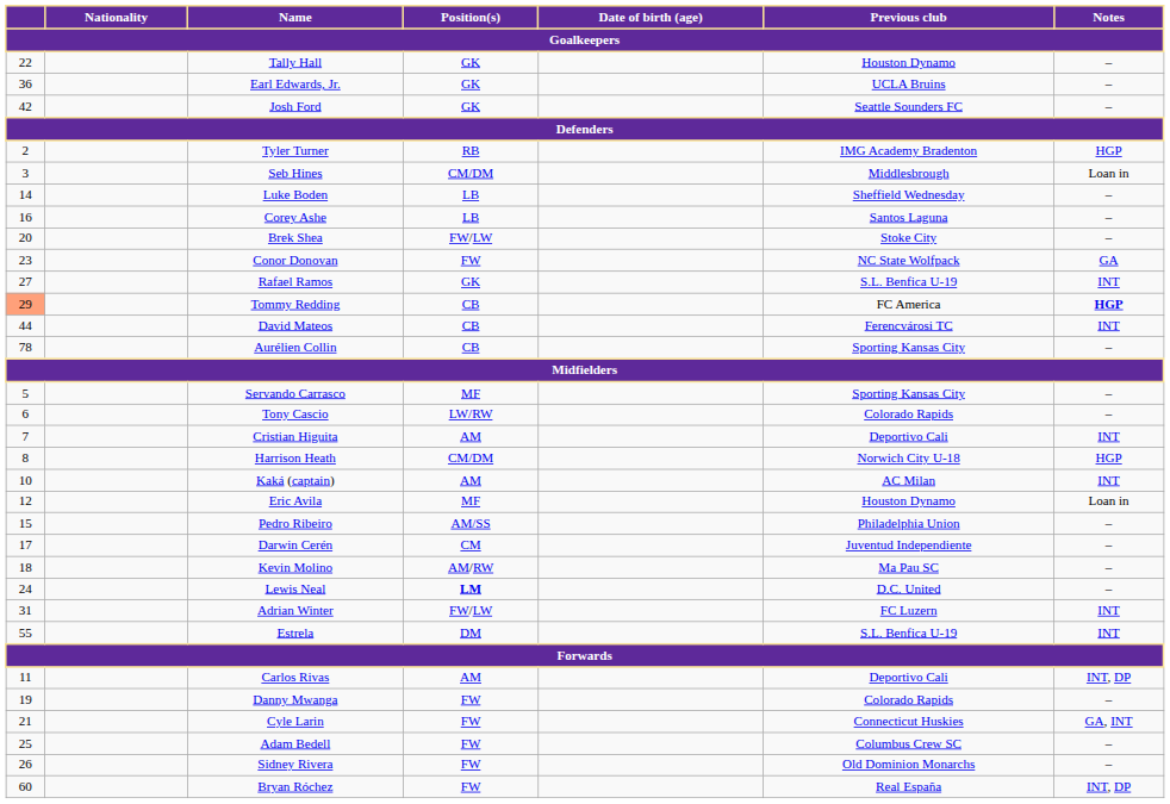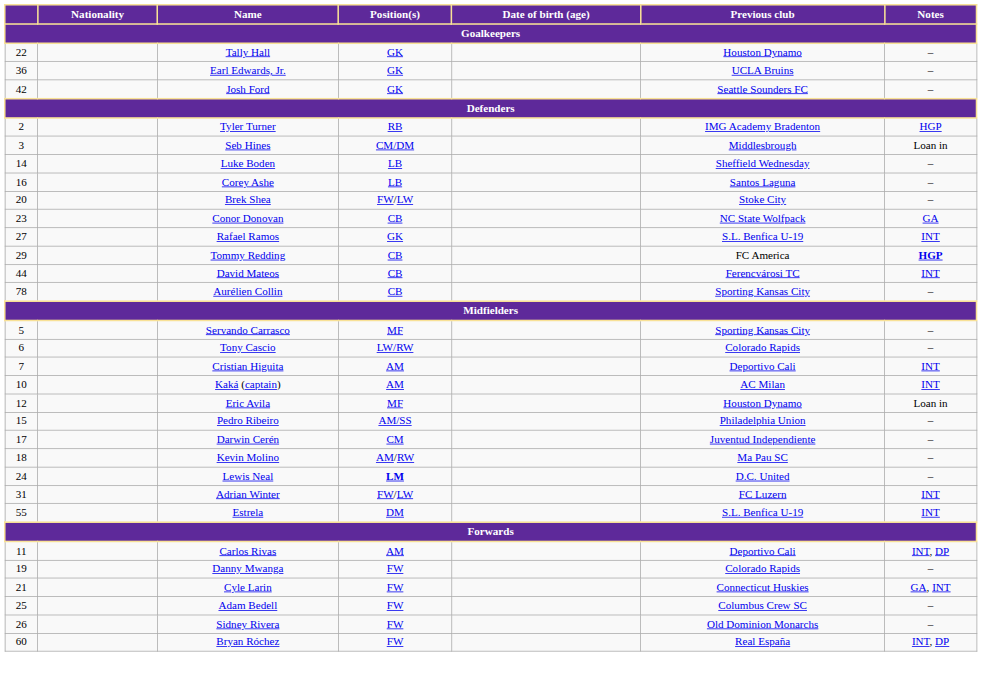 <table class="wikitable" style="text-align:center; font-size:90%; width:100%;">
 <tr>
 <th style="background:#5E299A; color:white; border:2px solid #F8E196; text-align:center;"></th>
 <th style="background:#5E299A; color:white; border:2px solid #F8E196; text-align:center;">Nationality</th>
 <th style="background:#5E299A; color:white; border:2px solid #F8E196; text-align:center;">Name</th>
 <th style="background:#5E299A; color:white; border:2px solid #F8E196; text-align:center;">Position(s)</th>
 <th style="background:#5E299A; color:white; border:2px solid #F8E196; text-align:center;">Date of birth (age)</th>
 <th style="background:#5E299A; color:white; border:2px solid #F8E196; text-align:center;">Previous club</th>
 <th style="background:#5E299A; color:white; border:2px solid #F8E196; text-align:center;">Notes</th>
 </tr>
 <tr>
 <th colspan="7" style="text-align:center; background:#5E299A; color:white; border:2px solid #F8E196;">Goalkeepers</th>
 </tr>
 <tr>
 <td>22</td>
 <td></td>
 <td><a href='#'>Tally Hall</a></td>
 <td><a href='#'>GK</a></td>
 <td></td>
 <td> <a href='#'>Houston Dynamo</a></td>
 <td>–</td>
 </tr>
 <tr>
 <td>36</td>
 <td></td>
 <td><a href='#'>Earl Edwards, Jr.</a></td>
 <td><a href='#'>GK</a></td>
 <td></td>
 <td> <a href='#'>UCLA Bruins</a></td>
 <td>–</td>
 </tr>
 <tr>
 <td>42</td>
 <td></td>
 <td><a href='#'>Josh Ford</a></td>
 <td><a href='#'>GK</a></td>
 <td></td>
 <td> <a href='#'>Seattle Sounders FC</a></td>
 <td>–</td>
 </tr>
 <tr>
 <th colspan="7" style="text-align:center; background:#5E299A; color:white; border:2px solid #F8E196;">Defenders</th>
 </tr>
 <tr>
 <td>2</td>
 <td></td>
 <td><a href='#'>Tyler Turner</a></td>
 <td><a href='#'>RB</a></td>
 <td></td>
 <td> <a href='#'>IMG Academy Bradenton</a></td>
 <td><a href='#'>HGP</a></td>
 </tr>
 <tr>
 <td>3</td>
 <td></td>
 <td><a href='#'>Seb Hines</a></td>
 <td><a href='#'>CM/DM</a></td>
 <td></td>
 <td> <a href='#'>Middlesbrough</a></td>
 <td>Loan in</td>
 </tr>
 <tr>
 <td>14</td>
 <td></td>
 <td><a href='#'>Luke Boden</a></td>
 <td><a href='#'>LB</a></td>
 <td></td>
 <td> <a href='#'>Sheffield Wednesday</a></td>
 <td>–</td>
 </tr>
 <tr>
 <td>16</td>
 <td></td>
 <td><a href='#'>Corey Ashe</a></td>
 <td><a href='#'>LB</a></td>
 <td></td>
 <td> <a href='#'>Santos Laguna</a></td>
 <td>–</td>
 </tr>
 <tr>
 <td>20</td>
 <td></td>
 <td><a href='#'>Brek Shea</a></td>
 <td><a href='#'>FW</a>/<a href='#'>LW</a></td>
 <td></td>
 <td> <a href='#'>Stoke City</a></td>
 <td>–</td>
 </tr>
 <tr>
 <td>23</td>
 <td></td>
 <td><a href='#'>Conor Donovan</a></td>
-<td><a href='#'>FW</a></td>
+<td><a href='#'>CB</a></td>
 <td></td>
 <td> <a href='#'>NC State Wolfpack</a></td>
 <td><a href='#'>GA</a></td>
 </tr>
 <tr>
 <td>27</td>
 <td></td>
 <td><a href='#'>Rafael Ramos</a></td>
 <td><a href='#'>GK</a></td>
 <td></td>
 <td> <a href='#'>S.L. Benfica U-19</a></td>
 <td><a href='#'>INT</a></td>
 </tr>
 <tr>
-<td style="background: lightsalmon;">29</td>
+<td>29</td>
 <td></td>
 <td><a href='#'>Tommy Redding</a></td>
 <td><a href='#'>CB</a></td>
 <td></td>
 <td> FC America</td>
 <td><strong><a href='#'>HGP</a></strong></td>
 </tr>
 <tr>
 <td>44</td>
 <td></td>
 <td><a href='#'>David Mateos</a></td>
 <td><a href='#'>CB</a></td>
 <td></td>
 <td> <a href='#'>Ferencvárosi TC</a></td>
 <td><a href='#'>INT</a></td>
 </tr>
 <tr>
 <td>78</td>
 <td></td>
 <td><a href='#'>Aurélien Collin</a></td>
 <td><a href='#'>CB</a></td>
 <td></td>
 <td> <a href='#'>Sporting Kansas City</a></td>
 <td>–</td>
 </tr>
 <tr>
 <th colspan="7" style="text-align:center; background:#5E299A; color:white; border:2px solid #F8E196;">Midfielders</th>
 </tr>
 <tr>
 <td>5</td>
 <td></td>
 <td><a href='#'>Servando Carrasco</a></td>
 <td><a href='#'>MF</a></td>
 <td></td>
 <td> <a href='#'>Sporting Kansas City</a></td>
 <td>–</td>
 </tr>
 <tr>
 <td>6</td>
 <td></td>
 <td><a href='#'>Tony Cascio</a></td>
 <td><a href='#'>LW/RW</a></td>
 <td></td>
 <td> <a href='#'>Colorado Rapids</a></td>
 <td>–</td>
 </tr>
 <tr>
 <td>7</td>
 <td></td>
 <td><a href='#'>Cristian Higuita</a></td>
 <td><a href='#'>AM</a></td>
 <td></td>
 <td> <a href='#'>Deportivo Cali</a></td>
 <td><a href='#'>INT</a></td>
-</tr>
-<tr>
-<td>8</td>
-<td></td>
-<td><a href='#'>Harrison Heath</a></td>
-<td><a href='#'>CM/DM</a></td>
-<td></td>
-<td> <a href='#'>Norwich City U-18</a></td>
-<td><a href='#'>HGP</a></td>
 </tr>
 <tr>
 <td>10</td>
 <td></td>
 <td><a href='#'>Kaká</a> (<a href='#'>captain</a>)</td>
 <td><a href='#'>AM</a></td>
 <td></td>
 <td> <a href='#'>AC Milan</a></td>
 <td><a href='#'>INT</a></td>
 </tr>
 <tr>
 <td>12</td>
 <td></td>
 <td><a href='#'>Eric Avila</a></td>
 <td><a href='#'>MF</a></td>
 <td></td>
 <td> <a href='#'>Houston Dynamo</a></td>
 <td>Loan in</td>
 </tr>
 <tr>
 <td>15</td>
 <td></td>
 <td><a href='#'>Pedro Ribeiro</a></td>
 <td><a href='#'>AM/SS</a></td>
 <td></td>
 <td> <a href='#'>Philadelphia Union</a></td>
 <td>–</td>
 </tr>
 <tr>
 <td>17</td>
 <td></td>
 <td><a href='#'>Darwin Cerén</a></td>
 <td><a href='#'>CM</a></td>
 <td></td>
 <td> <a href='#'>Juventud Independiente</a></td>
 <td>–</td>
 </tr>
 <tr>
 <td>18</td>
 <td></td>
 <td><a href='#'>Kevin Molino</a></td>
 <td><a href='#'>AM</a>/<a href='#'>RW</a></td>
 <td></td>
 <td> <a href='#'>Ma Pau SC</a></td>
 <td>–</td>
 </tr>
 <tr>
 <td>24</td>
 <td></td>
 <td><a href='#'>Lewis Neal</a></td>
 <td><strong><a href='#'>LM</a></strong></td>
 <td></td>
 <td> <a href='#'>D.C. United</a></td>
 <td>–</td>
 </tr>
 <tr>
 <td>31</td>
 <td></td>
 <td><a href='#'>Adrian Winter</a></td>
 <td><a href='#'>FW</a>/<a href='#'>LW</a></td>
 <td></td>
 <td> <a href='#'>FC Luzern</a></td>
 <td><a href='#'>INT</a></td>
 </tr>
 <tr>
 <td>55</td>
 <td></td>
 <td><a href='#'>Estrela</a></td>
 <td><a href='#'>DM</a></td>
 <td></td>
 <td> <a href='#'>S.L. Benfica U-19</a></td>
 <td><a href='#'>INT</a></td>
 </tr>
 <tr>
 <th colspan="7" style="text-align:center; background:#5E299A; color:white; border:2px solid #F8E196;">Forwards</th>
 </tr>
 <tr>
 <td>11</td>
 <td></td>
 <td><a href='#'>Carlos Rivas</a></td>
 <td><a href='#'>AM</a></td>
 <td></td>
 <td> <a href='#'>Deportivo Cali</a></td>
 <td><a href='#'>INT</a>, <a href='#'>DP</a></td>
 </tr>
 <tr>
 <td>19</td>
 <td></td>
 <td><a href='#'>Danny Mwanga</a></td>
 <td><a href='#'>FW</a></td>
 <td></td>
 <td> <a href='#'>Colorado Rapids</a></td>
 <td>–</td>
 </tr>
 <tr>
 <td>21</td>
 <td></td>
 <td><a href='#'>Cyle Larin</a></td>
 <td><a href='#'>FW</a></td>
 <td></td>
 <td> <a href='#'>Connecticut Huskies</a></td>
 <td><a href='#'>GA</a>, <a href='#'>INT</a></td>
 </tr>
 <tr>
 <td>25</td>
 <td></td>
 <td><a href='#'>Adam Bedell</a></td>
 <td><a href='#'>FW</a></td>
 <td></td>
 <td> <a href='#'>Columbus Crew SC</a></td>
 <td>–</td>
 </tr>
 <tr>
 <td>26</td>
 <td></td>
 <td><a href='#'>Sidney Rivera</a></td>
 <td><a href='#'>FW</a></td>
 <td></td>
 <td> <a href='#'>Old Dominion Monarchs</a></td>
 <td>–</td>
 </tr>
 <tr>
 <td>60</td>
 <td></td>
 <td><a href='#'>Bryan Róchez</a></td>
 <td><a href='#'>FW</a></td>
 <td></td>
 <td> <a href='#'>Real España</a></td>
 <td><a href='#'>INT</a>, <a href='#'>DP</a></td>
 </tr>
 </table>
